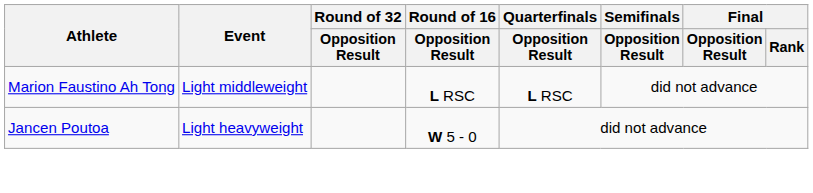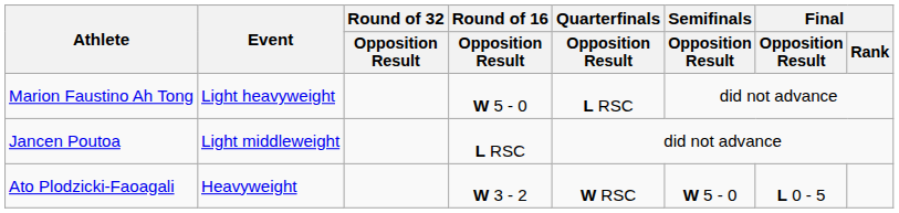 <table class="wikitable" style="font-size:90%; text-align:center">
 <tr>
 <th rowspan=2>Athlete</th>
 <th rowspan=2>Event</th>
 <th>Round of 32</th>
 <th>Round of 16</th>
 <th>Quarterfinals</th>
 <th>Semifinals</th>
 <th colspan=2>Final</th>
 </tr>
 <tr style="font-size:95%">
 <th>Opposition<br>Result</th>
 <th>Opposition<br>Result</th>
 <th>Opposition<br>Result</th>
 <th>Opposition<br>Result</th>
 <th>Opposition<br>Result</th>
 <th>Rank</th>
 </tr>
 <tr>
 <td align=left><a href='#'>Marion Faustino Ah Tong</a></td>
-<td align=left><a href='#'>Light middleweight</a></td>
+<td align=left><a href='#'>Light heavyweight</a></td>
 <td></td>
-<td><br><strong>L</strong> RSC</td>
+<td><br><strong>W</strong> 5 - 0</td>
 <td><br><strong>L</strong> RSC</td>
 <td colspan=3>did not advance</td>
 </tr>
 <tr>
 <td align=left><a href='#'>Jancen Poutoa</a></td>
-<td align=left><a href='#'>Light heavyweight</a></td>
+<td align=left><a href='#'>Light middleweight</a></td>
 <td></td>
-<td><br><strong>W</strong> 5 - 0</td>
+<td><br><strong>L</strong> RSC</td>
 <td colspan=4>did not advance</td>
 </tr>
+<tr>
+<td align=left><a href='#'>Ato Plodzicki-Faoagali</a></td>
+<td align=left><a href='#'>Heavyweight</a></td>
+<td></td>
+<td><br><strong>W</strong> 3 - 2</td>
+<td><br><strong>W</strong> RSC</td>
+<td><br><strong>W</strong> 5 - 0</td>
+<td><br><strong>L</strong> 0 - 5</td>
+<td></td>
+</tr>
 </table>
